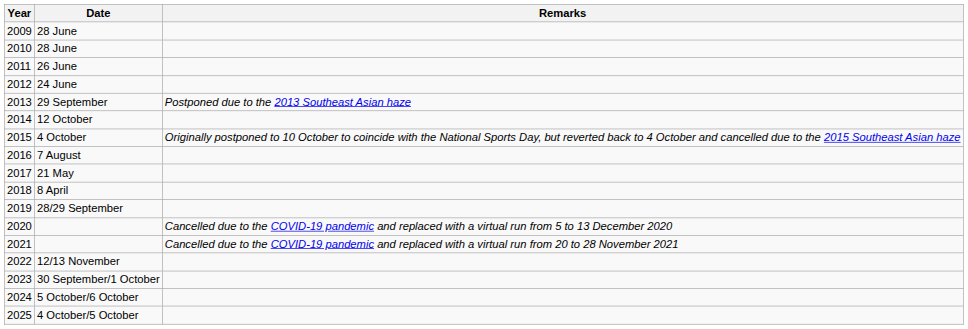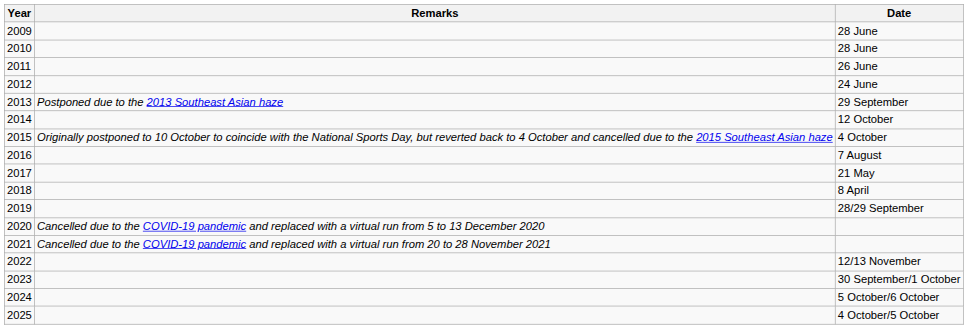 <table class="wikitable">
 <tr>
 <th>Year</th>
+<th>Remarks</th>
 <th>Date</th>
-<th>Remarks</th>
 </tr>
 <tr>
 <td>2009</td>
+<td></td>
 <td>28 June</td>
+</tr>
+<tr>
+<td>2010</td>
+<td></td>
+<td>28 June</td>
+</tr>
+<tr>
+<td>2011</td>
+<td></td>
+<td>26 June</td>
+</tr>
+<tr>
+<td>2012</td>
+<td></td>
+<td>24 June</td>
+</tr>
+<tr>
+<td>2013</td>
+<td><em>Postponed due to the <a href='#'>2013 Southeast Asian haze</a></em></td>
+<td> 29 September</td>
+</tr>
+<tr>
+<td>2014</td>
+<td></td>
+<td>12 October</td>
+</tr>
+<tr>
+<td>2015</td>
+<td><em>Originally postponed to 10 October to coincide with the National Sports Day, but reverted back to 4 October and cancelled due to the <a href='#'>2015 Southeast Asian haze</a></em></td>
+<td>4 October </td>
+</tr>
+<tr>
+<td>2016</td>
+<td></td>
+<td>7 August</td>
+</tr>
+<tr>
+<td>2017</td>
+<td></td>
+<td>21 May</td>
+</tr>
+<tr>
+<td>2018</td>
+<td></td>
+<td>8 April</td>
+</tr>
+<tr>
+<td>2019</td>
+<td></td>
+<td>28/29 September</td>
+</tr>
+<tr>
+<td>2020</td>
+<td><em>Cancelled due to the <a href='#'>COVID-19 pandemic</a> and replaced with a virtual run from 5 to 13 December 2020</em></td>
 <td></td>
 </tr>
 <tr>
-<td>2010</td>
-<td>28 June</td>
+<td>2021</td>
+<td><em>Cancelled due to the <a href='#'>COVID-19 pandemic</a> and replaced with a virtual run from 20 to 28 November 2021</em></td>
 <td></td>
 </tr>
 <tr>
-<td>2011</td>
-<td>26 June</td>
+<td>2022</td>
 <td></td>
-</tr>
-<tr>
-<td>2012</td>
-<td>24 June</td>
-<td></td>
-</tr>
-<tr>
-<td>2013</td>
-<td> 29 September</td>
-<td><em>Postponed due to the <a href='#'>2013 Southeast Asian haze</a></em></td>
-</tr>
-<tr>
-<td>2014</td>
-<td>12 October</td>
-<td></td>
-</tr>
-<tr>
-<td>2015</td>
-<td>4 October </td>
-<td><em>Originally postponed to 10 October to coincide with the National Sports Day, but reverted back to 4 October and cancelled due to the <a href='#'>2015 Southeast Asian haze</a></em></td>
-</tr>
-<tr>
-<td>2016</td>
-<td>7 August</td>
-<td></td>
-</tr>
-<tr>
-<td>2017</td>
-<td>21 May</td>
-<td></td>
-</tr>
-<tr>
-<td>2018</td>
-<td>8 April</td>
-<td></td>
-</tr>
-<tr>
-<td>2019</td>
-<td>28/29 September</td>
-<td></td>
-</tr>
-<tr>
-<td>2020</td>
-<td></td>
-<td><em>Cancelled due to the <a href='#'>COVID-19 pandemic</a> and replaced with a virtual run from 5 to 13 December 2020</em></td>
-</tr>
-<tr>
-<td>2021</td>
-<td></td>
-<td><em>Cancelled due to the <a href='#'>COVID-19 pandemic</a> and replaced with a virtual run from 20 to 28 November 2021</em></td>
-</tr>
-<tr>
-<td>2022</td>
 <td>12/13 November</td>
-<td></td>
 </tr>
 <tr>
 <td>2023</td>
+<td></td>
 <td>30 September/1 October</td>
-<td></td>
 </tr>
 <tr>
 <td>2024</td>
+<td></td>
 <td>5 October/6 October</td>
-<td></td>
 </tr>
 <tr>
 <td>2025</td>
+<td></td>
 <td>4 October/5 October</td>
-<td></td>
 </tr>
 </table>
